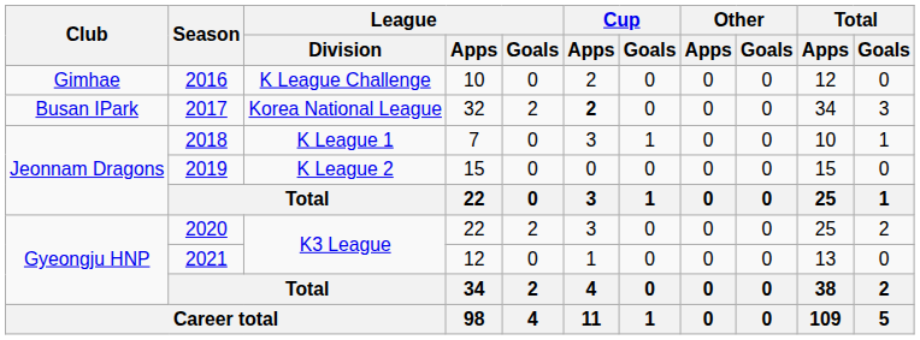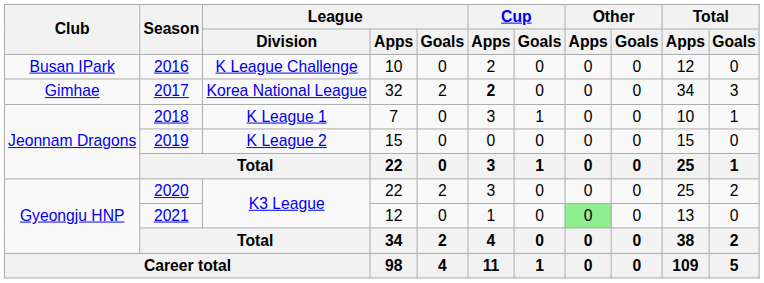 <table class="wikitable" style="text-align: center">
 <tr>
 <th rowspan="2">Club</th>
 <th rowspan="2">Season</th>
 <th colspan="3">League</th>
 <th colspan="2"><a href='#'>Cup</a></th>
 <th colspan="2">Other</th>
 <th colspan="2">Total</th>
 </tr>
 <tr>
 <th>Division</th>
 <th>Apps</th>
 <th>Goals</th>
 <th>Apps</th>
 <th>Goals</th>
 <th>Apps</th>
 <th>Goals</th>
 <th>Apps</th>
 <th>Goals</th>
 </tr>
 <tr>
-<td><a href='#'>Gimhae</a></td>
+<td><a href='#'>Busan IPark</a></td>
 <td><a href='#'>2016</a></td>
 <td><a href='#'>K League Challenge</a></td>
 <td>10</td>
 <td>0</td>
 <td>2</td>
 <td>0</td>
 <td>0</td>
 <td>0</td>
 <td>12</td>
 <td>0</td>
 </tr>
 <tr>
-<td><a href='#'>Busan IPark</a></td>
+<td><a href='#'>Gimhae</a></td>
 <td><a href='#'>2017</a></td>
 <td><a href='#'>Korea National League</a></td>
 <td>32</td>
 <td>2</td>
 <td><strong>2</strong></td>
 <td>0</td>
 <td>0</td>
 <td>0</td>
 <td>34</td>
 <td>3</td>
 </tr>
 <tr>
 <td rowspan="3"><a href='#'>Jeonnam Dragons</a></td>
 <td><a href='#'>2018</a></td>
 <td><a href='#'>K League 1</a></td>
 <td>7</td>
 <td>0</td>
 <td>3</td>
 <td>1</td>
 <td>0</td>
 <td>0</td>
 <td>10</td>
 <td>1</td>
 </tr>
 <tr>
 <td><a href='#'>2019</a></td>
 <td><a href='#'>K League 2</a></td>
 <td>15</td>
 <td>0</td>
 <td>0</td>
 <td>0</td>
 <td>0</td>
 <td>0</td>
 <td>15</td>
 <td>0</td>
 </tr>
 <tr>
 <th colspan=2>Total</th>
 <th>22</th>
 <th>0</th>
 <th>3</th>
 <th>1</th>
 <th>0</th>
 <th>0</th>
 <th>25</th>
 <th>1</th>
 </tr>
 <tr>
 <td rowspan="3"><a href='#'>Gyeongju HNP</a></td>
 <td><a href='#'>2020</a></td>
 <td rowspan="2"><a href='#'>K3 League</a></td>
 <td>22</td>
 <td>2</td>
 <td>3</td>
 <td>0</td>
 <td>0</td>
 <td>0</td>
 <td>25</td>
 <td>2</td>
 </tr>
 <tr>
 <td><a href='#'>2021</a></td>
 <td>12</td>
 <td>0</td>
 <td>1</td>
 <td>0</td>
-<td>0</td>
+<td style="background: lightgreen;">0</td>
 <td>0</td>
 <td>13</td>
 <td>0</td>
 </tr>
 <tr>
 <th colspan=2>Total</th>
 <th>34</th>
 <th>2</th>
 <th>4</th>
 <th>0</th>
 <th>0</th>
 <th>0</th>
 <th>38</th>
 <th>2</th>
 </tr>
 <tr>
 <th colspan=3>Career total</th>
 <th>98</th>
 <th>4</th>
 <th>11</th>
 <th>1</th>
 <th>0</th>
 <th>0</th>
 <th>109</th>
 <th>5</th>
 </tr>
 </table>
